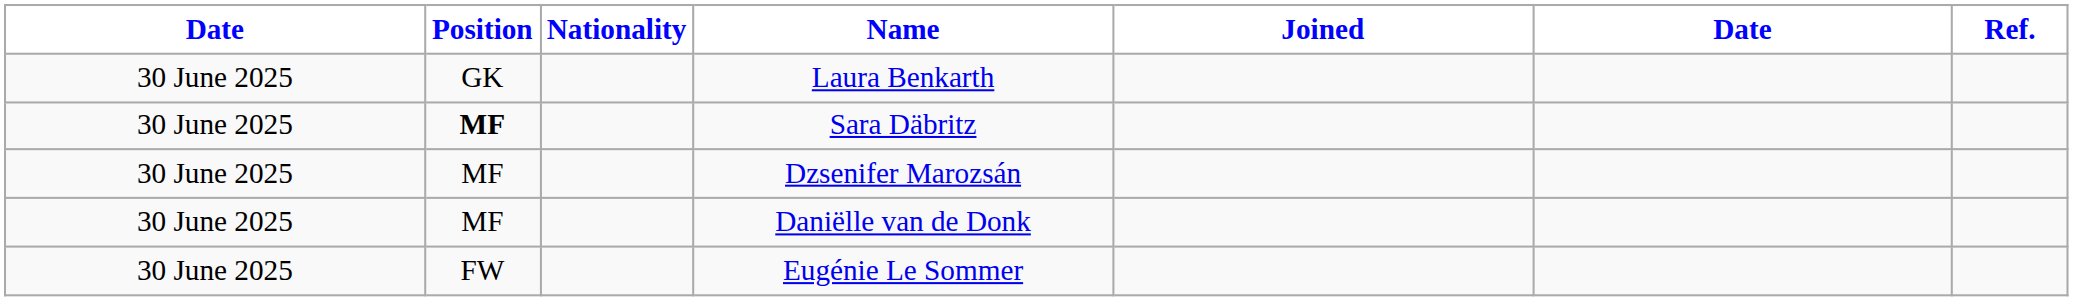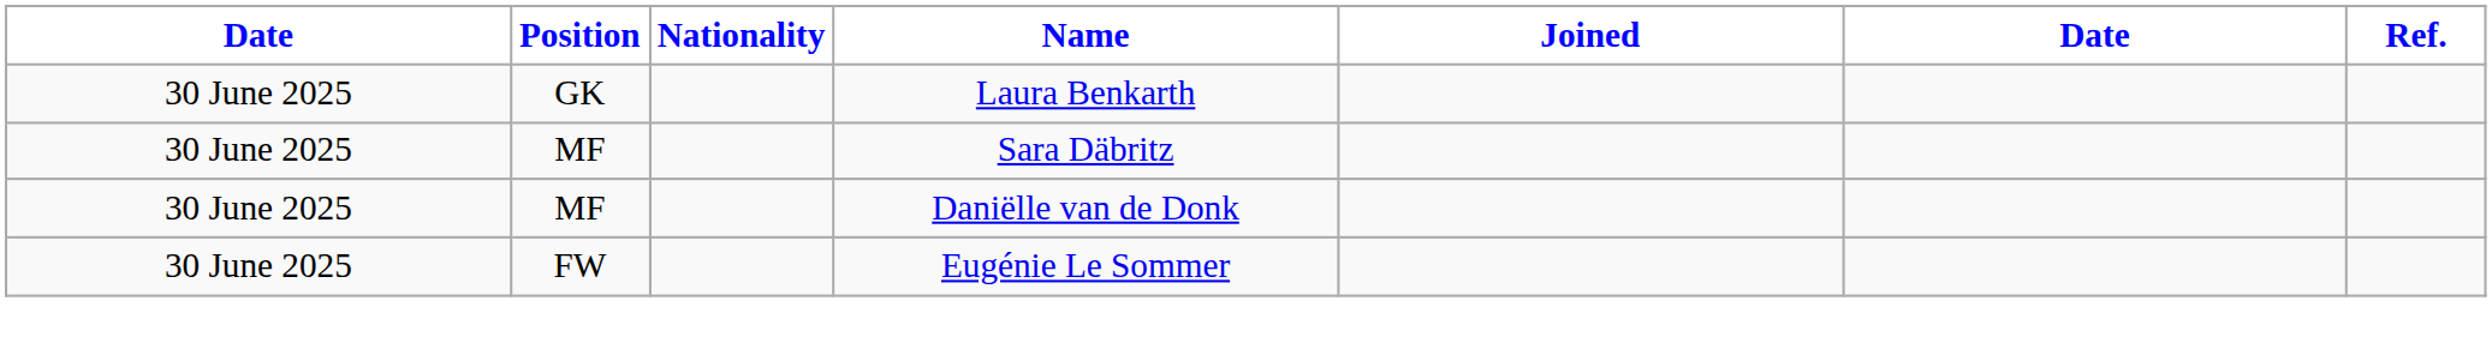 <table class="wikitable"  style="text-align:center; font-size:90%; ">
 <tr>
 <th style="background:#FFFFFF; color:blue; width:200px;">Date</th>
 <th style="background:#FFFFFF; color:blue; width:50px;">Position</th>
 <th style="background:#FFFFFF; color:blue; width:50px;">Nationality</th>
 <th style="background:#FFFFFF; color:blue; width:200px;">Name</th>
 <th style="background:#FFFFFF; color:blue; width:200px;">Joined</th>
 <th style="background:#FFFFFF; color:blue; width:200px;">Date</th>
 <th style="background:#FFFFFF; color:blue; width:50px;">Ref.</th>
 </tr>
 <tr>
 <td>30 June 2025</td>
 <td>GK</td>
 <td></td>
 <td><a href='#'>Laura Benkarth</a></td>
 <td></td>
 <td></td>
 <td></td>
 </tr>
 <tr>
 <td>30 June 2025</td>
-<td><strong>MF</strong></td>
+<td>MF</td>
 <td></td>
 <td><a href='#'>Sara Däbritz</a></td>
-<td></td>
-<td></td>
-<td></td>
-</tr>
-<tr>
-<td>30 June 2025</td>
-<td>MF</td>
-<td></td>
-<td><a href='#'>Dzsenifer Marozsán</a></td>
 <td></td>
 <td></td>
 <td></td>
 </tr>
 <tr>
 <td>30 June 2025</td>
 <td>MF</td>
 <td></td>
 <td><a href='#'>Daniëlle van de Donk</a></td>
 <td></td>
 <td></td>
 <td></td>
 </tr>
 <tr>
 <td>30 June 2025</td>
 <td>FW</td>
 <td></td>
 <td><a href='#'>Eugénie Le Sommer</a></td>
 <td></td>
 <td></td>
 <td></td>
 </tr>
 </table>
